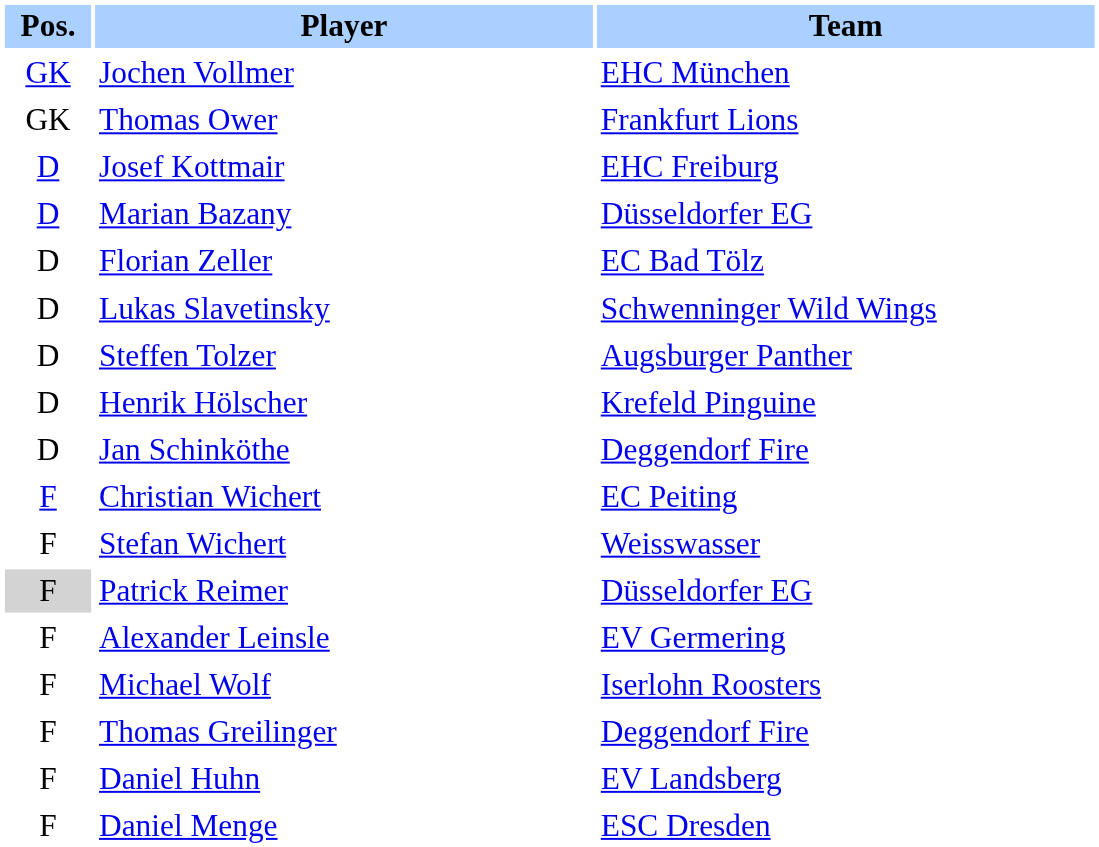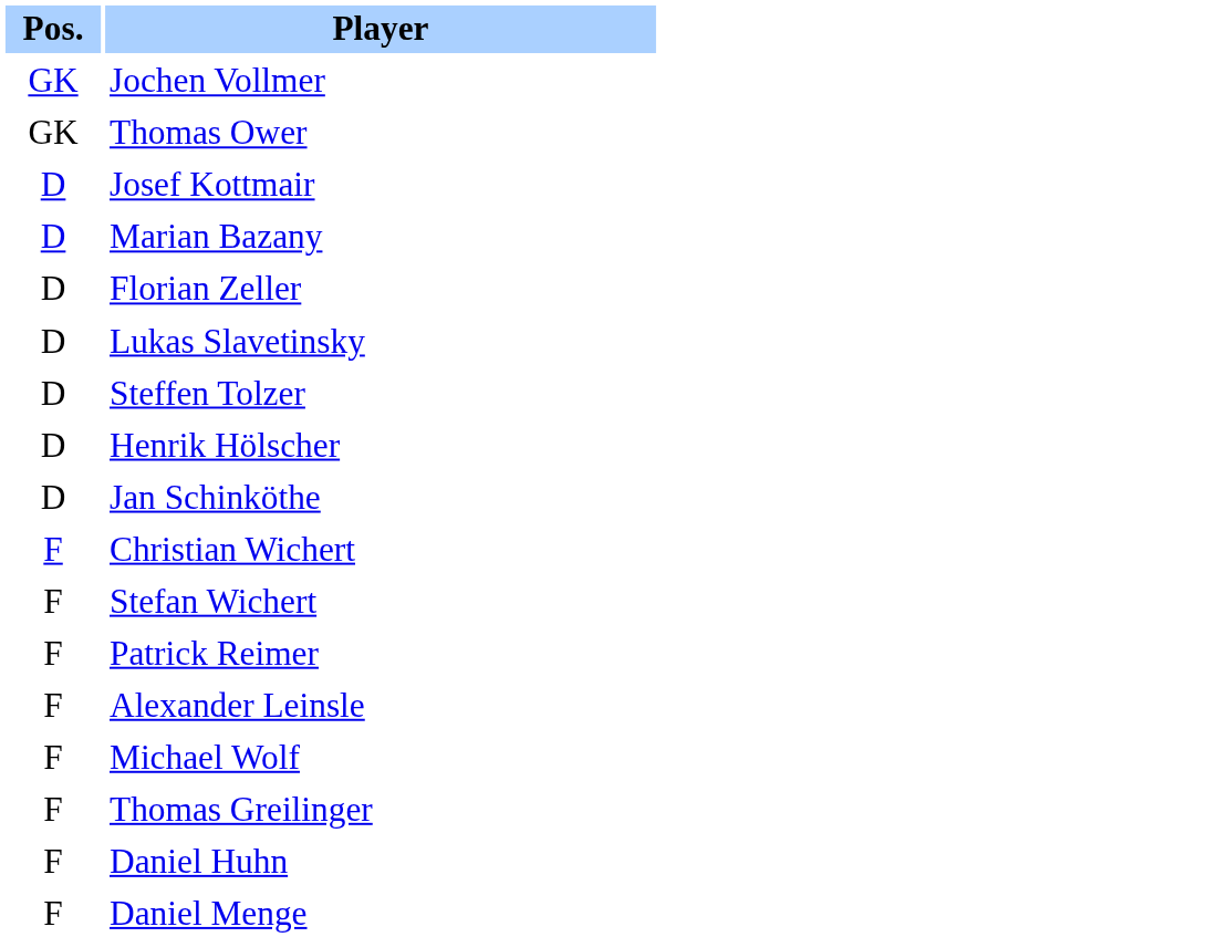 <table border="0" cellspacing="2" cellpadding="2">
 <tr bgcolor=AAD0FF>
 <th width=40>Pos.</th>
 <th width=250>Player</th>
-<th width=250>Team</th>
 </tr>
 <tr>
 <td style="text-align:center;"><a href='#'>GK</a></td>
 <td><a href='#'>Jochen Vollmer</a></td>
-<td> <a href='#'>EHC München</a></td>
 </tr>
 <tr>
 <td style="text-align:center;">GK</td>
 <td><a href='#'>Thomas Ower</a></td>
-<td> <a href='#'>Frankfurt Lions</a></td>
 </tr>
 <tr>
 <td style="text-align:center;"><a href='#'>D</a></td>
 <td><a href='#'>Josef Kottmair</a></td>
-<td> <a href='#'>EHC Freiburg</a></td>
 </tr>
 <tr>
 <td style="text-align:center;"><a href='#'>D</a></td>
 <td><a href='#'>Marian Bazany</a></td>
-<td> <a href='#'>Düsseldorfer EG</a></td>
 </tr>
 <tr>
 <td style="text-align:center;">D</td>
 <td><a href='#'>Florian Zeller</a></td>
-<td> <a href='#'>EC Bad Tölz</a></td>
 </tr>
 <tr>
 <td style="text-align:center;">D</td>
 <td><a href='#'>Lukas Slavetinsky</a></td>
-<td> <a href='#'>Schwenninger Wild Wings</a></td>
 </tr>
 <tr>
 <td style="text-align:center;">D</td>
 <td><a href='#'>Steffen Tolzer</a></td>
-<td> <a href='#'>Augsburger Panther</a></td>
 </tr>
 <tr>
 <td style="text-align:center;">D</td>
 <td><a href='#'>Henrik Hölscher</a></td>
-<td> <a href='#'>Krefeld Pinguine</a></td>
 </tr>
 <tr>
 <td style="text-align:center;">D</td>
 <td><a href='#'>Jan Schinköthe</a></td>
-<td> <a href='#'>Deggendorf Fire</a></td>
 </tr>
 <tr>
 <td style="text-align:center;"><a href='#'>F</a></td>
 <td><a href='#'>Christian Wichert</a></td>
-<td> <a href='#'>EC Peiting</a></td>
 </tr>
 <tr>
 <td style="text-align:center;">F</td>
 <td><a href='#'>Stefan Wichert</a></td>
-<td><a href='#'>Weisswasser</a></td>
 </tr>
 <tr>
-<td style="background: lightgrey; text-align:center;">F</td>
+<td style="text-align:center;">F</td>
 <td><a href='#'>Patrick Reimer</a></td>
-<td> <a href='#'>Düsseldorfer EG</a></td>
 </tr>
 <tr>
 <td style="text-align:center;">F</td>
 <td><a href='#'>Alexander Leinsle</a></td>
-<td> <a href='#'>EV Germering</a></td>
 </tr>
 <tr>
 <td style="text-align:center;">F</td>
 <td><a href='#'>Michael Wolf</a></td>
-<td> <a href='#'>Iserlohn Roosters</a></td>
 </tr>
 <tr>
 <td style="text-align:center;">F</td>
 <td><a href='#'>Thomas Greilinger</a></td>
-<td> <a href='#'>Deggendorf Fire</a></td>
 </tr>
 <tr>
 <td style="text-align:center;">F</td>
 <td><a href='#'>Daniel Huhn</a></td>
-<td> <a href='#'>EV Landsberg</a></td>
 </tr>
 <tr>
 <td style="text-align:center;">F</td>
 <td><a href='#'>Daniel Menge</a></td>
-<td> <a href='#'>ESC Dresden</a></td>
 </tr>
 </table>
